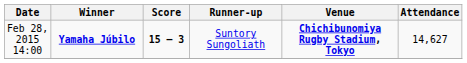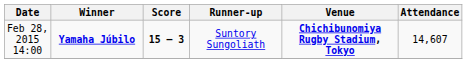 <table class="wikitable" style="text-align: center;">
 <tr>
 <th width=10%>Date</th>
 <th width=20%>Winner</th>
 <th width=10%>Score</th>
 <th width=20%>Runner-up</th>
 <th width=25%>Venue</th>
 <th width=10%>Attendance</th>
 </tr>
 <tr>
 <td>Feb 28, 2015 14:00<br></td>
 <td><strong><a href='#'>Yamaha Júbilo</a></strong></td>
 <td><strong>15 – 3</strong><br></td>
 <td><a href='#'>Suntory Sungoliath</a></td>
 <td><strong><a href='#'>Chichibunomiya Rugby Stadium</a>,<br><a href='#'>Tokyo</a></strong></td>
-<td>14,627</td>
+<td>14,607</td>
 </tr>
 <tr>
 </tr>
 </table>
